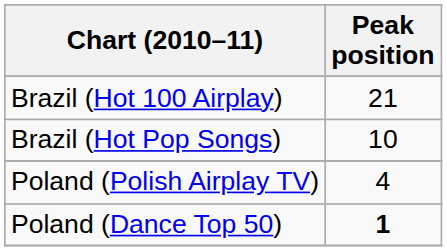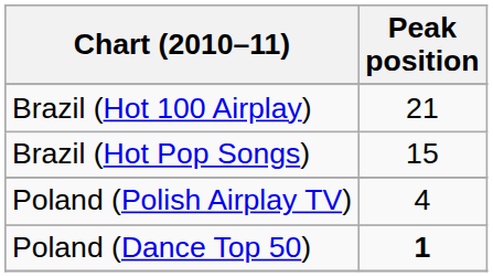 <table class="wikitable sortable">
 <tr>
 <th>Chart (2010–11)</th>
 <th>Peak<br>position</th>
 </tr>
 <tr>
 </tr>
 <tr>
 </tr>
 <tr>
 </tr>
 <tr>
 </tr>
 <tr>
 <td>Brazil (<a href='#'>Hot 100 Airplay</a>)</td>
 <td style="text-align:center;">21</td>
 </tr>
 <tr>
 <td>Brazil (<a href='#'>Hot Pop Songs</a>)</td>
-<td style="text-align:center;">10</td>
+<td style="text-align:center;">15</td>
 </tr>
 <tr>
 </tr>
 <tr>
 </tr>
 <tr>
 </tr>
 <tr>
 </tr>
 <tr>
 </tr>
 <tr>
 </tr>
 <tr>
 </tr>
 <tr>
 </tr>
 <tr>
 <td>Poland (<a href='#'>Polish Airplay TV</a>)</td>
 <td style="text-align:center;">4</td>
 </tr>
 <tr>
 <td>Poland (<a href='#'>Dance Top 50</a>)</td>
 <td style="text-align:center;"><strong>1</strong></td>
 </tr>
 <tr>
 </tr>
 <tr>
 </tr>
 <tr>
 </tr>
 <tr>
 </tr>
 <tr>
 </tr>
 <tr>
 </tr>
 <tr>
 </tr>
 <tr>
 </tr>
 <tr>
 </tr>
 <tr>
 </tr>
 <tr>
 </tr>
 <tr>
 </tr>
 </table>
